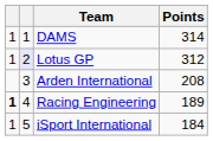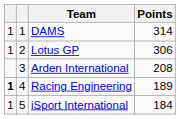 <table class="wikitable" style="font-size: 85%;">
 <tr>
 <th></th>
 <th></th>
 <th>Team</th>
 <th>Points</th>
 </tr>
 <tr>
 <td align="left"> 1</td>
 <td align="center">1</td>
 <td> <a href='#'>DAMS</a></td>
 <td align="right">314</td>
 </tr>
 <tr>
 <td align="left"> 1</td>
-<td align="center" style="background: lavender;">2</td>
+<td align="center">2</td>
 <td> <a href='#'>Lotus GP</a></td>
-<td align="right">312</td>
+<td align="right">306</td>
 </tr>
 <tr>
 <td align="left"></td>
 <td align="center">3</td>
 <td> <a href='#'>Arden International</a></td>
 <td align="right">208</td>
 </tr>
 <tr>
 <td align="left"><strong> 1</strong></td>
 <td align="center">4</td>
 <td> <a href='#'>Racing Engineering</a></td>
 <td align="right">189</td>
 </tr>
 <tr>
 <td align="left"> 1</td>
 <td align="center">5</td>
 <td> <a href='#'>iSport International</a></td>
 <td align="right">184</td>
 </tr>
 </table>
